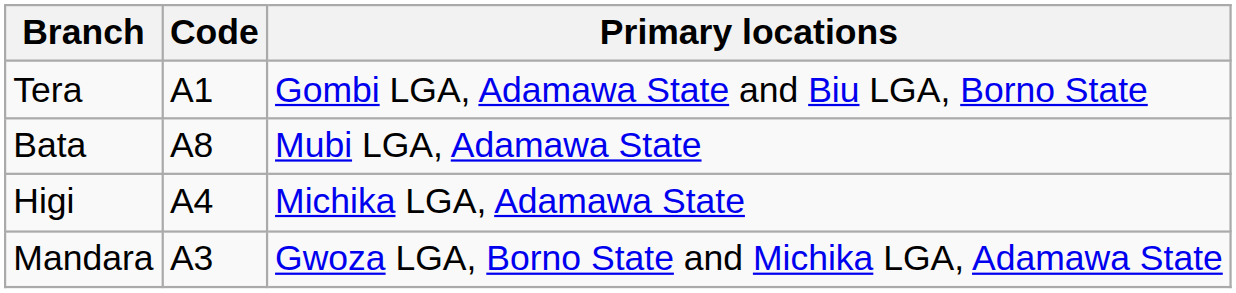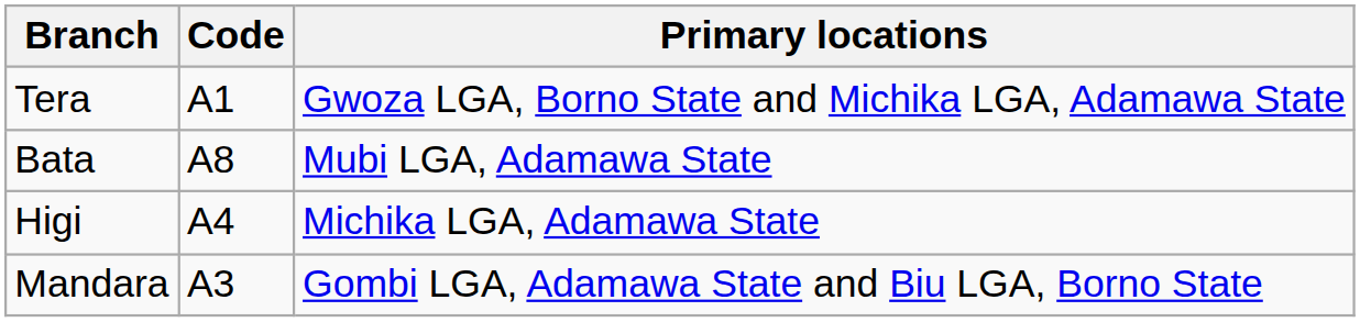 <table class="wikitable">
 <tr>
 <th>Branch</th>
 <th>Code</th>
 <th>Primary locations</th>
 </tr>
 <tr>
 <td>Tera</td>
 <td>A1</td>
-<td><a href='#'>Gombi</a> LGA, <a href='#'>Adamawa State</a> and <a href='#'>Biu</a> LGA, <a href='#'>Borno State</a></td>
+<td><a href='#'>Gwoza</a> LGA, <a href='#'>Borno State</a> and <a href='#'>Michika</a> LGA, <a href='#'>Adamawa State</a></td>
 </tr>
 <tr>
 <td>Bata</td>
 <td>A8</td>
 <td><a href='#'>Mubi</a> LGA, <a href='#'>Adamawa State</a></td>
 </tr>
 <tr>
 <td>Higi</td>
 <td>A4</td>
 <td><a href='#'>Michika</a> LGA, <a href='#'>Adamawa State</a></td>
 </tr>
 <tr>
 <td>Mandara</td>
 <td>A3</td>
-<td><a href='#'>Gwoza</a> LGA, <a href='#'>Borno State</a> and <a href='#'>Michika</a> LGA, <a href='#'>Adamawa State</a></td>
+<td><a href='#'>Gombi</a> LGA, <a href='#'>Adamawa State</a> and <a href='#'>Biu</a> LGA, <a href='#'>Borno State</a></td>
 </tr>
 </table>
